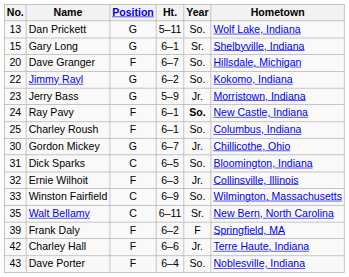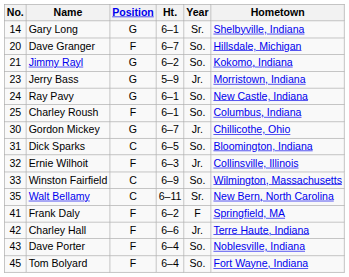 <table class="wikitable" style="text-align:center">
 <tr>
 <th>No.</th>
 <th>Name</th>
 <th><a href='#'>Position</a></th>
 <th>Ht.</th>
 <th>Year</th>
 <th>Hometown</th>
 </tr>
 <tr>
-<td>13</td>
-<td style="text-align:left">Dan Prickett</td>
-<td>G</td>
-<td>5–11</td>
-<td>So.</td>
-<td style="text-align:left"><a href='#'>Wolf Lake, Indiana</a></td>
-</tr>
-<tr>
-<td>15</td>
+<td>14</td>
 <td style="text-align:left">Gary Long</td>
 <td>G</td>
 <td>6–1</td>
 <td>Sr.</td>
 <td style="text-align:left"><a href='#'>Shelbyville, Indiana</a></td>
 </tr>
 <tr>
 <td>20</td>
 <td style="text-align:left">Dave Granger</td>
 <td>F</td>
 <td>6–7</td>
 <td>So.</td>
 <td style="text-align:left"><a href='#'>Hillsdale, Michigan</a></td>
 </tr>
 <tr>
-<td>22</td>
+<td>21</td>
 <td style="text-align:left"><a href='#'>Jimmy Rayl</a></td>
 <td>G</td>
 <td>6–2</td>
 <td>So.</td>
 <td style="text-align:left"><a href='#'>Kokomo, Indiana</a></td>
 </tr>
 <tr>
 <td>23</td>
 <td style="text-align:left">Jerry Bass</td>
 <td>G</td>
 <td>5–9</td>
 <td>Jr.</td>
 <td style="text-align:left"><a href='#'>Morristown, Indiana</a></td>
 </tr>
 <tr>
 <td>24</td>
 <td style="text-align:left">Ray Pavy</td>
-<td>F</td>
+<td>G</td>
 <td>6–1</td>
-<td><strong>So.</strong></td>
+<td>So.</td>
 <td style="text-align:left"><a href='#'>New Castle, Indiana</a></td>
 </tr>
 <tr>
 <td>25</td>
 <td style="text-align:left">Charley Roush</td>
 <td>F</td>
 <td>6–1</td>
 <td>So.</td>
 <td style="text-align:left"><a href='#'>Columbus, Indiana</a></td>
 </tr>
 <tr>
 <td>30</td>
 <td style="text-align:left">Gordon Mickey</td>
 <td>G</td>
 <td>6–7</td>
 <td>Jr.</td>
 <td style="text-align:left"><a href='#'>Chillicothe, Ohio</a></td>
 </tr>
 <tr>
 <td>31</td>
 <td style="text-align:left">Dick Sparks</td>
 <td>C</td>
 <td>6–5</td>
 <td>So.</td>
 <td style="text-align:left"><a href='#'>Bloomington, Indiana</a></td>
 </tr>
 <tr>
 <td>32</td>
 <td style="text-align:left">Ernie Wilhoit</td>
 <td>F</td>
 <td>6–3</td>
 <td>Jr.</td>
 <td style="text-align:left"><a href='#'>Collinsville, Illinois</a></td>
 </tr>
 <tr>
 <td>33</td>
 <td style="text-align:left">Winston Fairfield</td>
 <td>C</td>
 <td>6–9</td>
 <td>So.</td>
 <td style="text-align:left"><a href='#'>Wilmington, Massachusetts</a></td>
 </tr>
 <tr>
 <td>35</td>
 <td style="text-align:left"><a href='#'>Walt Bellamy</a></td>
 <td>C</td>
 <td>6–11</td>
 <td>Sr.</td>
 <td style="text-align:left"><a href='#'>New Bern, North Carolina</a></td>
 </tr>
 <tr>
-<td>39</td>
+<td>41</td>
 <td style="text-align: left">Frank Daly</td>
 <td>F</td>
 <td>6–2</td>
 <td>F</td>
 <td style="text-align: left"><a href='#'>Springfield, MA</a></td>
 </tr>
 <tr>
 <td>42</td>
 <td style="text-align:left">Charley Hall</td>
 <td>F</td>
 <td>6–6</td>
 <td>Jr.</td>
 <td style="text-align:left"><a href='#'>Terre Haute, Indiana</a></td>
 </tr>
 <tr>
 <td>43</td>
 <td style="text-align:left">Dave Porter</td>
 <td>F</td>
 <td>6–4</td>
 <td>So.</td>
 <td style="text-align:left"><a href='#'>Noblesville, Indiana</a></td>
 </tr>
+<tr>
+<td>45</td>
+<td style="text-align:left">Tom Bolyard</td>
+<td>F</td>
+<td>6–4</td>
+<td>So.</td>
+<td style="text-align:left"><a href='#'>Fort Wayne, Indiana</a></td>
+</tr>
 </table>
